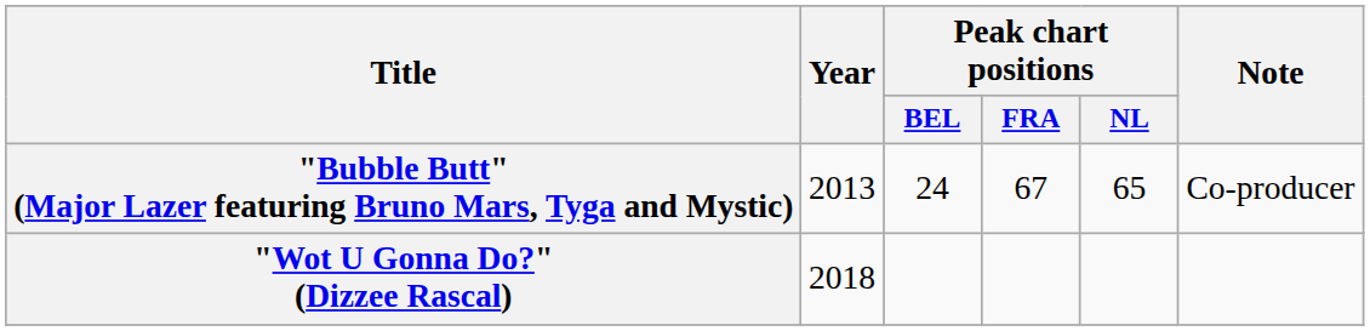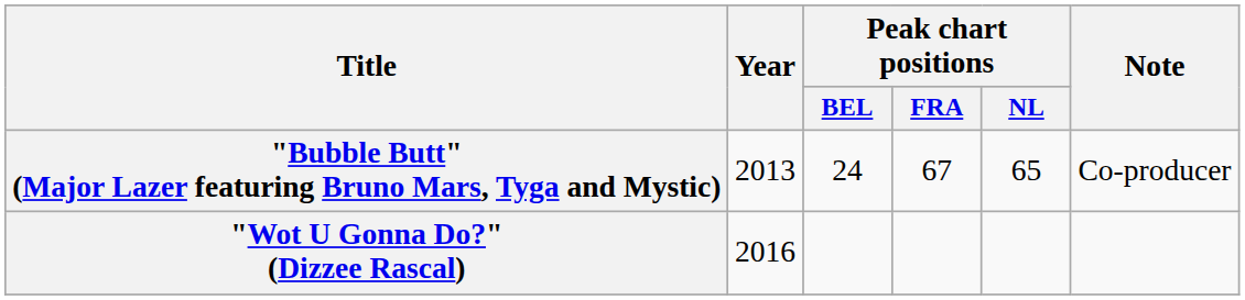 <table class="wikitable plainrowheaders" style="text-align:center;">
 <tr>
 <th rowspan="2" scope="col">Title</th>
 <th rowspan="2" scope="col">Year</th>
 <th colspan="3" scope="col">Peak chart positions</th>
 <th rowspan="2" scope="col">Note</th>
 </tr>
 <tr>
 <th scope="col" style="width:3em;font-size:85%;"><a href='#'>BEL</a><br></th>
 <th scope="col" style="width:3em;font-size:85%;"><a href='#'>FRA</a><br></th>
 <th scope="col" style="width:3em;font-size:85%;"><a href='#'>NL</a><br></th>
 </tr>
 <tr>
 <th scope="row">"<a href='#'>Bubble Butt</a>"<br><span>(<a href='#'>Major Lazer</a> featuring <a href='#'>Bruno Mars</a>, <a href='#'>Tyga</a> and Mystic)</span></th>
 <td>2013</td>
 <td>24</td>
 <td>67</td>
 <td>65</td>
 <td>Co-producer</td>
 </tr>
 <tr>
 <th scope="row">"<a href='#'>Wot U Gonna Do?</a>"<br><span>(<a href='#'>Dizzee Rascal</a>)</span></th>
-<td>2018</td>
+<td>2016</td>
 <td></td>
 <td></td>
 <td></td>
 <td></td>
 </tr>
 </table>
